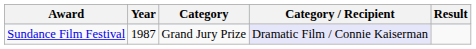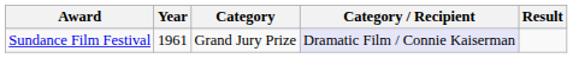 <table class=wikitable>
 <tr style="background:#b0c4de; text-align:center;">
 <th>Award</th>
 <th>Year</th>
 <th>Category</th>
 <th>Category / Recipient</th>
 <th>Result</th>
 </tr>
 <tr>
 <td><a href='#'>Sundance Film Festival</a></td>
-<td style="text-align:center;">1987</td>
+<td style="text-align:center;">1961</td>
 <td>Grand Jury Prize</td>
 <td style="background: lavender;">Dramatic Film / Connie Kaiserman</td>
 <td></td>
 </tr>
 </table>
